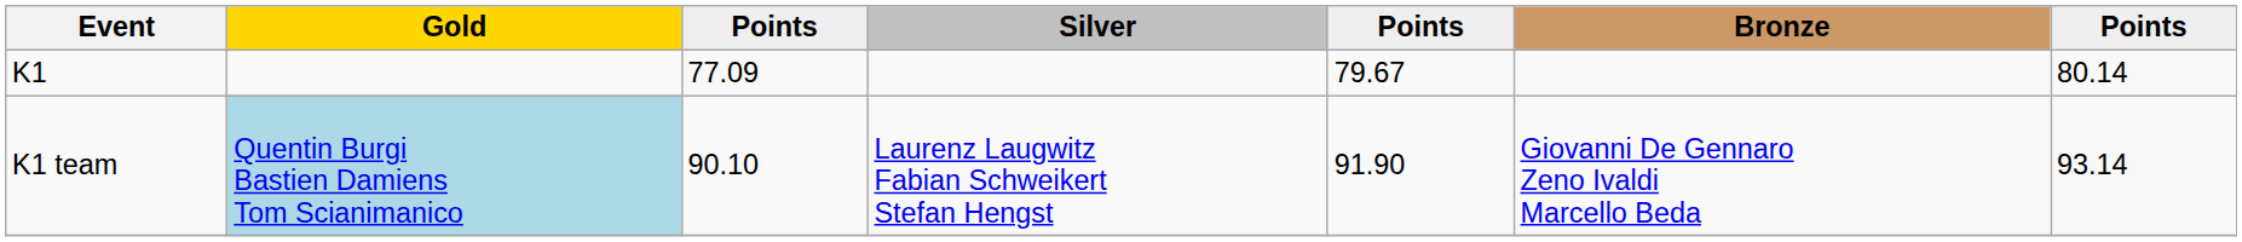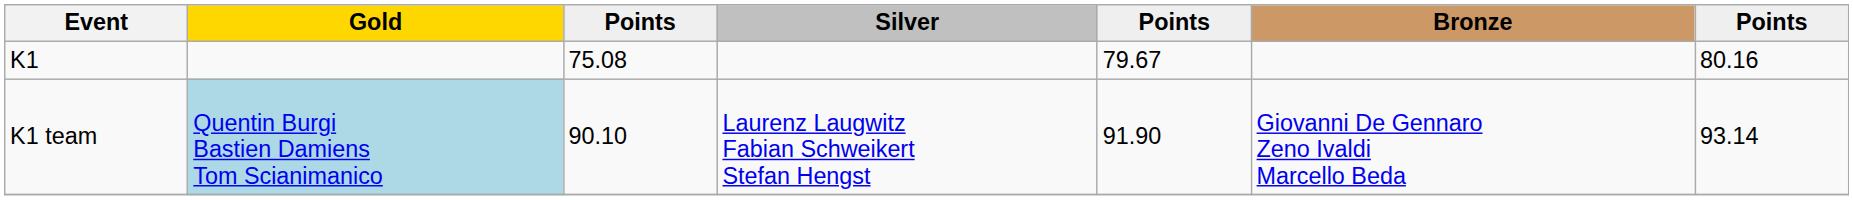 <table class="wikitable" width=100%>
 <tr>
 <th>Event</th>
 <td align=center bgcolor="gold"><strong>Gold</strong></td>
 <td align=center bgcolor="EFEFEF"><strong>Points</strong></td>
 <td align=center bgcolor="silver"><strong>Silver</strong></td>
 <td align=center bgcolor="EFEFEF"><strong>Points</strong></td>
 <td align=center bgcolor="CC9966"><strong>Bronze</strong></td>
 <td align=center bgcolor="EFEFEF"><strong>Points</strong></td>
 </tr>
 <tr>
 <td>K1 </td>
 <td></td>
-<td>77.09</td>
+<td>75.08</td>
 <td></td>
 <td>79.67</td>
 <td></td>
-<td>80.14</td>
+<td>80.16</td>
 </tr>
 <tr>
 <td>K1 team</td>
 <td style="background: lightblue;"><br><a href='#'>Quentin Burgi</a><br><a href='#'>Bastien Damiens</a><br><a href='#'>Tom Scianimanico</a></td>
 <td>90.10</td>
 <td><br><a href='#'>Laurenz Laugwitz</a><br><a href='#'>Fabian Schweikert</a><br><a href='#'>Stefan Hengst</a></td>
 <td>91.90</td>
 <td><br><a href='#'>Giovanni De Gennaro</a><br><a href='#'>Zeno Ivaldi</a><br><a href='#'>Marcello Beda</a></td>
 <td>93.14</td>
 </tr>
 <tr>
 </tr>
 </table>
